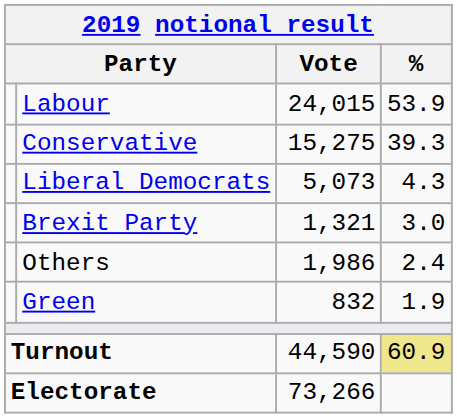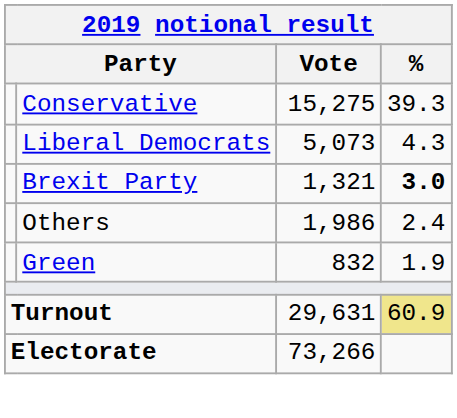 <table class="wikitable">
 <tr>
 <th colspan="4"><a href='#'>2019</a> <a href='#'>notional result</a></th>
 </tr>
 <tr>
 <th bgcolor="#DDDDFF" width="130px" colspan="2">Party</th>
 <th bgcolor="#DDDDFF" width="50px">Vote</th>
 <th bgcolor="#DDDDFF" width="30px">%</th>
-</tr>
-<tr>
-<td></td>
-<td><a href='#'>Labour</a></td>
-<td align=right>24,015</td>
-<td align=right>53.9</td>
 </tr>
 <tr>
 <td></td>
 <td><a href='#'>Conservative</a></td>
 <td align=right>15,275</td>
 <td align=right>39.3</td>
 </tr>
 <tr>
 <td></td>
 <td><a href='#'>Liberal Democrats</a></td>
 <td align=right>5,073</td>
 <td align=right>4.3</td>
 </tr>
 <tr>
 <td></td>
 <td><a href='#'>Brexit Party</a></td>
 <td align=right>1,321</td>
-<td align=right>3.0</td>
+<td align=right><strong>3.0</strong></td>
 </tr>
 <tr>
 <td></td>
 <td>Others</td>
 <td align=right>1,986</td>
 <td align=right>2.4</td>
 </tr>
 <tr>
 <td></td>
 <td><a href='#'>Green</a></td>
 <td align=right>832</td>
 <td align=right>1.9</td>
 </tr>
 <tr>
 <td colspan="4" bgcolor="#EAECF0"></td>
 </tr>
 <tr>
 <td colspan="2"><strong>Turnout</strong></td>
-<td align=right>44,590</td>
+<td align=right>29,631</td>
 <td align=right style="background: khaki;">60.9</td>
 </tr>
 <tr>
 <td colspan="2"><strong>Electorate</strong></td>
 <td align=right>73,266</td>
 </tr>
 </table>
